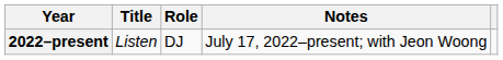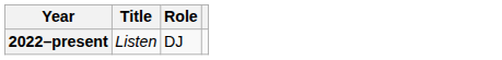 <table class="wikitable plainrowheaders">
 <tr>
 <th scope="col">Year</th>
 <th scope="col">Title</th>
 <th scope="col">Role</th>
-<th scope="col">Notes</th>
 <th scope="col" class="unsortable"></th>
 </tr>
 <tr>
 <th scope="row">2022–present</th>
 <td><em>Listen</em></td>
 <td>DJ</td>
-<td>July 17, 2022–present; with  Jeon Woong</td>
 <td></td>
 </tr>
 </table>
